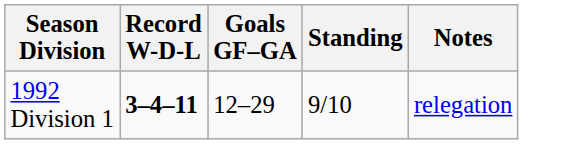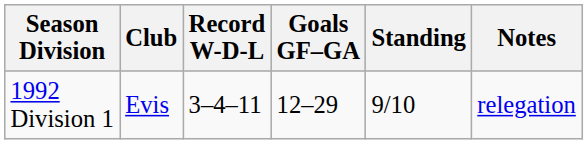 <table class="wikitable">
 <tr>
 <th>Season<br>Division</th>
+<th>Club</th>
 <th>Record<br>W-D-L</th>
 <th>Goals<br>GF–GA</th>
 <th>Standing</th>
 <th>Notes</th>
 </tr>
 <tr>
 <td><a href='#'>1992</a><br>Division 1</td>
-<td><strong>3–4–11</strong></td>
+<td><a href='#'>Evis</a></td>
+<td>3–4–11</td>
 <td>12–29</td>
 <td>9/10</td>
 <td><a href='#'>relegation</a></td>
 </tr>
 </table>
